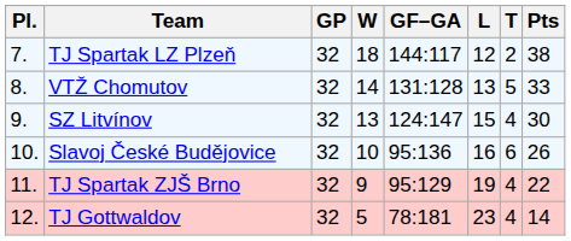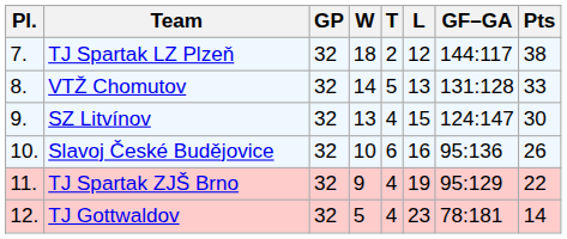 <table class="wikitable">
 <tr>
 <th>Pl.</th>
 <th width="200">Team</th>
 <th>GP</th>
 <th>W</th>
+<th>T</th>
+<th>L</th>
 <th>GF–GA</th>
-<th>L</th>
-<th>T</th>
 <th>Pts</th>
 </tr>
 <tr bgcolor="#f0f8ff">
 <td>7.</td>
 <td><a href='#'>TJ Spartak LZ Plzeň</a></td>
 <td>32</td>
 <td>18</td>
+<td>2</td>
+<td>12</td>
 <td>144:117</td>
-<td>12</td>
-<td>2</td>
 <td>38</td>
 </tr>
 <tr bgcolor="#f0f8ff">
 <td>8.</td>
 <td><a href='#'>VTŽ Chomutov</a></td>
 <td>32</td>
 <td>14</td>
+<td>5</td>
+<td>13</td>
 <td>131:128</td>
-<td>13</td>
-<td>5</td>
 <td>33</td>
 </tr>
 <tr bgcolor="#f0f8ff">
 <td>9.</td>
 <td><a href='#'>SZ Litvínov</a></td>
 <td>32</td>
 <td>13</td>
+<td>4</td>
+<td>15</td>
 <td>124:147</td>
-<td>15</td>
-<td>4</td>
 <td>30</td>
 </tr>
 <tr bgcolor="#f0f8ff">
 <td>10.</td>
 <td><a href='#'>Slavoj České Budějovice</a></td>
 <td>32</td>
 <td>10</td>
+<td>6</td>
+<td>16</td>
 <td>95:136</td>
-<td>16</td>
-<td>6</td>
 <td>26</td>
 </tr>
 <tr bgcolor="#ffcccc">
 <td>11.</td>
 <td><a href='#'>TJ Spartak ZJŠ Brno</a></td>
 <td>32</td>
 <td>9</td>
+<td>4</td>
+<td>19</td>
 <td>95:129</td>
-<td>19</td>
-<td>4</td>
 <td>22</td>
 </tr>
 <tr bgcolor="#ffcccc">
 <td>12.</td>
 <td><a href='#'>TJ Gottwaldov</a></td>
 <td>32</td>
 <td>5</td>
+<td>4</td>
+<td>23</td>
 <td>78:181</td>
-<td>23</td>
-<td>4</td>
 <td>14</td>
 </tr>
 </table>
